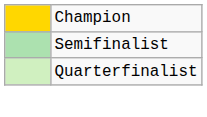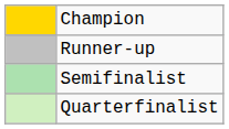 <table class="wikitable" style="font-size:90%">
 <tr>
 <td style="background:gold;">    </td>
 <td>Champion</td>
+</tr>
+<tr>
+<td style="background:silver;">    </td>
+<td>Runner-up</td>
 </tr>
 <tr>
 <td style="background:#ACE1AF;">    </td>
 <td>Semifinalist</td>
 </tr>
 <tr>
 <td style="background:#D0F0C0;">    </td>
 <td>Quarterfinalist</td>
 </tr>
 </table>
